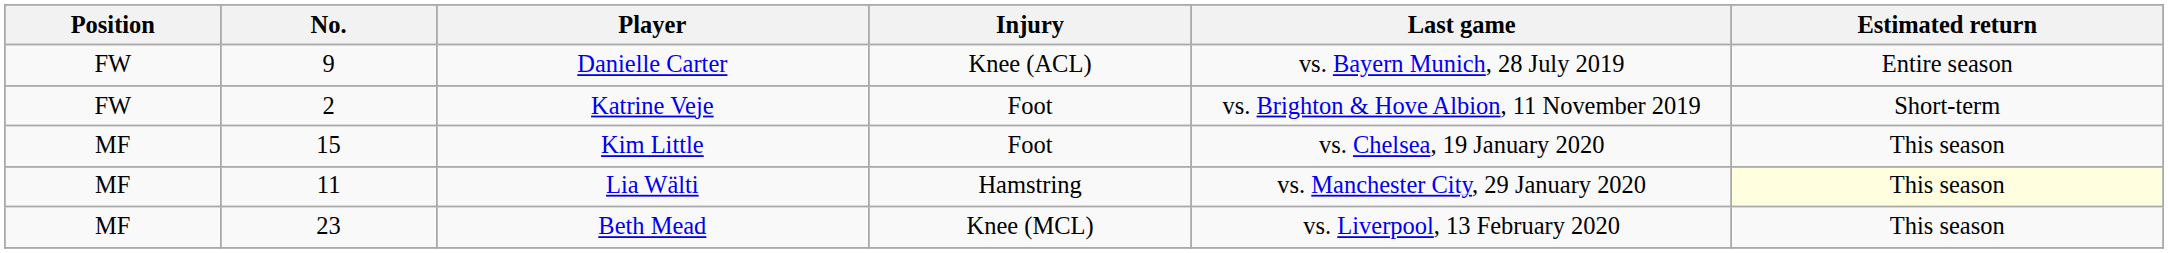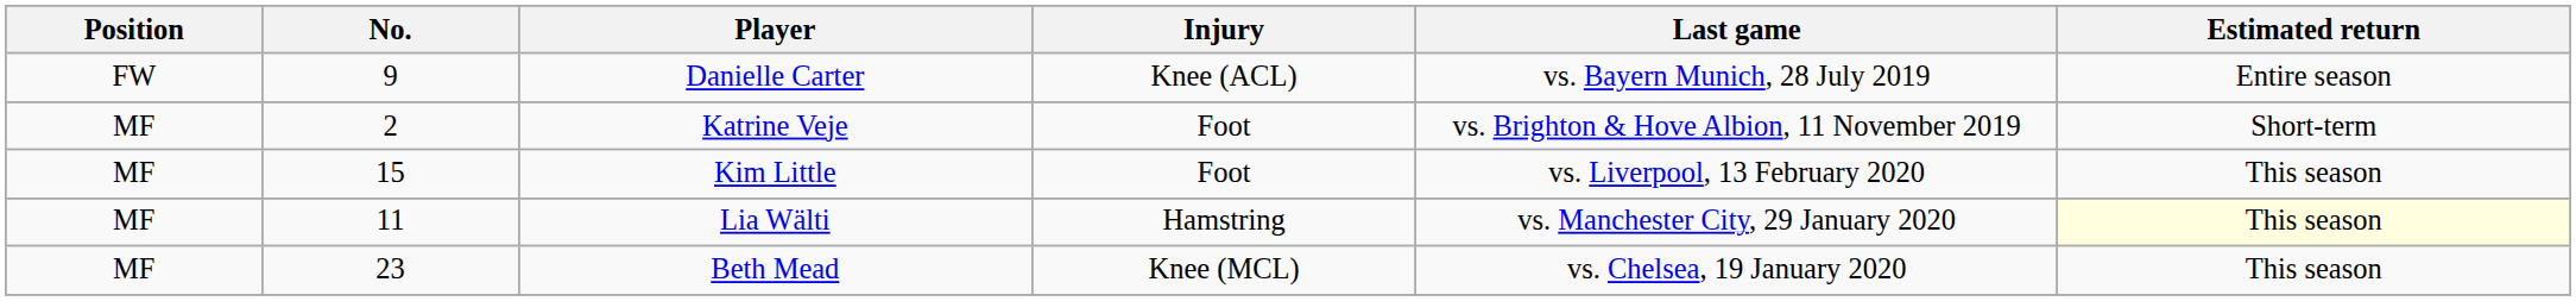 <table class="wikitable sortable" style="width:100%; text-align:center; font-size:85%; text-align:centre; max-width: 1200px">
 <tr>
 <th width="10%">Position</th>
 <th width="10%">No.</th>
 <th>Player</th>
 <th width="15%">Injury</th>
 <th width="25%">Last game</th>
 <th width="20%">Estimated return</th>
 </tr>
 <tr>
 <td>FW</td>
 <td>9</td>
 <td> <a href='#'>Danielle Carter</a></td>
 <td>Knee (ACL)</td>
 <td>vs. <a href='#'>Bayern Munich</a>, 28 July 2019</td>
 <td>Entire season </td>
 </tr>
 <tr>
-<td>FW</td>
+<td>MF</td>
 <td>2</td>
 <td> <a href='#'>Katrine Veje</a></td>
 <td>Foot</td>
 <td>vs. <a href='#'>Brighton & Hove Albion</a>, 11 November 2019</td>
 <td>Short-term </td>
 </tr>
 <tr>
 <td>MF</td>
 <td>15</td>
 <td> <a href='#'>Kim Little</a></td>
 <td>Foot</td>
-<td>vs. <a href='#'>Chelsea</a>, 19 January 2020</td>
+<td>vs. <a href='#'>Liverpool</a>, 13 February 2020</td>
 <td>This season </td>
 </tr>
 <tr>
 <td>MF</td>
 <td>11</td>
 <td> <a href='#'>Lia Wälti</a></td>
 <td>Hamstring </td>
 <td>vs. <a href='#'>Manchester City</a>, 29 January 2020</td>
 <td style="background: lightyellow;">This season </td>
 </tr>
 <tr>
 <td>MF</td>
 <td>23</td>
 <td> <a href='#'>Beth Mead</a></td>
 <td>Knee (MCL)</td>
-<td>vs. <a href='#'>Liverpool</a>, 13 February 2020</td>
+<td>vs. <a href='#'>Chelsea</a>, 19 January 2020</td>
 <td>This season </td>
 </tr>
 </table>
